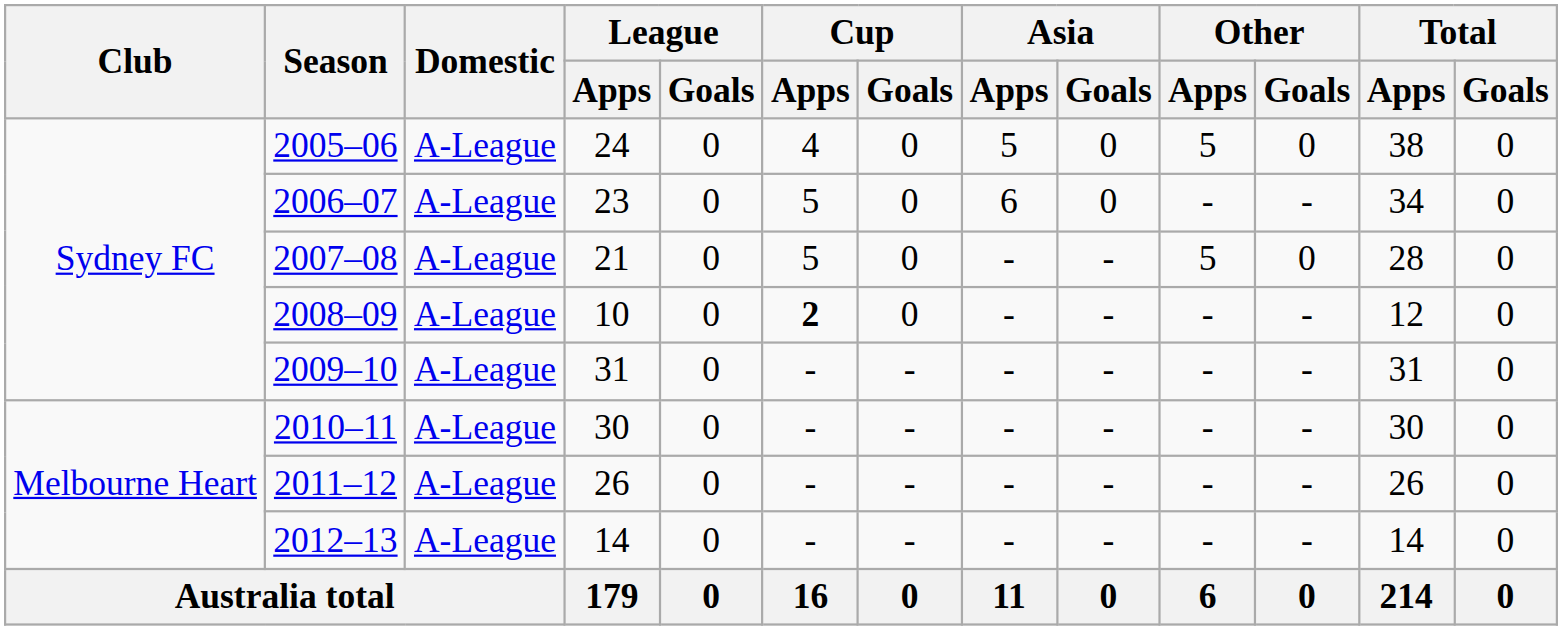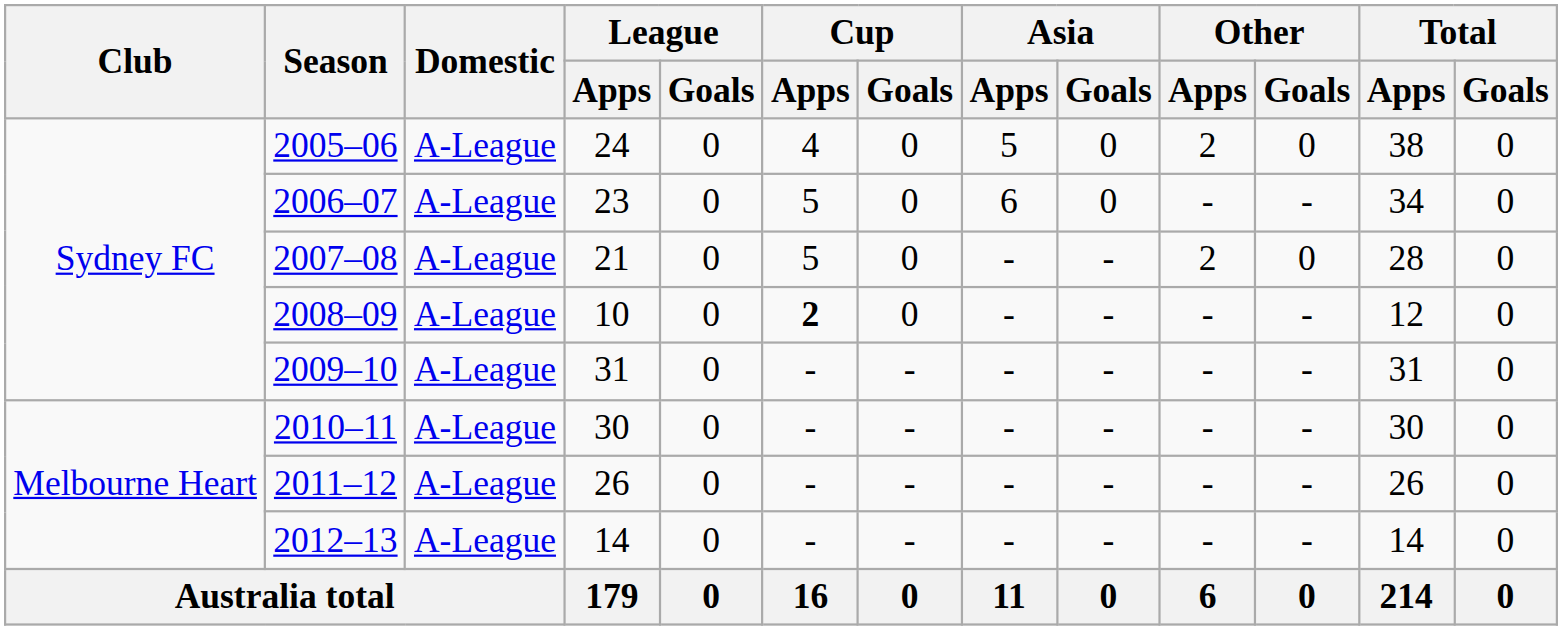 <table class="wikitable" style="text-align:center;">
 <tr>
 <th rowspan="2">Club</th>
 <th rowspan="2">Season</th>
 <th rowspan="2">Domestic</th>
 <th colspan="2">League</th>
 <th colspan="2">Cup</th>
 <th colspan="2">Asia</th>
 <th colspan="2">Other</th>
 <th colspan="2">Total</th>
 </tr>
 <tr>
 <th>Apps</th>
 <th>Goals</th>
 <th>Apps</th>
 <th>Goals</th>
 <th>Apps</th>
 <th>Goals</th>
 <th>Apps</th>
 <th>Goals</th>
 <th>Apps</th>
 <th>Goals</th>
 </tr>
 <tr>
 <td rowspan="5" style="centre"><a href='#'>Sydney FC</a></td>
 <td><a href='#'>2005–06</a></td>
 <td><a href='#'>A-League</a></td>
 <td>24</td>
 <td>0</td>
 <td>4</td>
 <td>0</td>
 <td>5</td>
 <td>0</td>
-<td>5</td>
+<td>2</td>
 <td>0</td>
 <td>38</td>
 <td>0</td>
 </tr>
 <tr>
 <td><a href='#'>2006–07</a></td>
 <td><a href='#'>A-League</a></td>
 <td>23</td>
 <td>0</td>
 <td>5</td>
 <td>0</td>
 <td>6</td>
 <td>0</td>
 <td>-</td>
 <td>-</td>
 <td>34</td>
 <td>0</td>
 </tr>
 <tr>
 <td><a href='#'>2007–08</a></td>
 <td><a href='#'>A-League</a></td>
 <td>21</td>
 <td>0</td>
 <td>5</td>
 <td>0</td>
 <td>-</td>
 <td>-</td>
-<td>5</td>
+<td>2</td>
 <td>0</td>
 <td>28</td>
 <td>0</td>
 </tr>
 <tr>
 <td><a href='#'>2008–09</a></td>
 <td><a href='#'>A-League</a></td>
 <td>10</td>
 <td>0</td>
 <td><strong>2</strong></td>
 <td>0</td>
 <td>-</td>
 <td>-</td>
 <td>-</td>
 <td>-</td>
 <td>12</td>
 <td>0</td>
 </tr>
 <tr>
 <td><a href='#'>2009–10</a></td>
 <td><a href='#'>A-League</a></td>
 <td>31</td>
 <td>0</td>
 <td>-</td>
 <td>-</td>
 <td>-</td>
 <td>-</td>
 <td>-</td>
 <td>-</td>
 <td>31</td>
 <td>0</td>
 </tr>
 <tr>
 <td rowspan="3" style="centre"><a href='#'>Melbourne Heart</a></td>
 <td><a href='#'>2010–11</a></td>
 <td><a href='#'>A-League</a></td>
 <td>30</td>
 <td>0</td>
 <td>-</td>
 <td>-</td>
 <td>-</td>
 <td>-</td>
 <td>-</td>
 <td>-</td>
 <td>30</td>
 <td>0</td>
 </tr>
 <tr>
 <td><a href='#'>2011–12</a></td>
 <td><a href='#'>A-League</a></td>
 <td>26</td>
 <td>0</td>
 <td>-</td>
 <td>-</td>
 <td>-</td>
 <td>-</td>
 <td>-</td>
 <td>-</td>
 <td>26</td>
 <td>0</td>
 </tr>
 <tr>
 <td><a href='#'>2012–13</a></td>
 <td><a href='#'>A-League</a></td>
 <td>14</td>
 <td>0</td>
 <td>-</td>
 <td>-</td>
 <td>-</td>
 <td>-</td>
 <td>-</td>
 <td>-</td>
 <td>14</td>
 <td>0</td>
 </tr>
 <tr>
 <th colspan="3">Australia total</th>
 <th>179</th>
 <th>0</th>
 <th>16</th>
 <th>0</th>
 <th>11</th>
 <th>0</th>
 <th>6</th>
 <th>0</th>
 <th>214</th>
 <th>0</th>
 </tr>
 </table>
